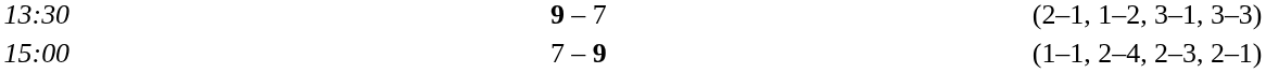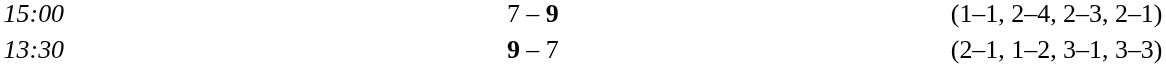 <table style="text-align:center">
 <tr>
 <th width=100></th>
 <th width=200></th>
 <th width=100></th>
 <th width=200></th>
 </tr>
 <tr>
+<td><em>15:00</em></td>
+<td align=right></td>
+<td>7 – <strong>9</strong></td>
+<td align=left><strong></strong></td>
+<td>(1–1, 2–4, 2–3, 2–1)</td>
+</tr>
+<tr>
 <td><em>13:30</em></td>
 <td align=right><strong></strong></td>
 <td><strong>9</strong> – 7</td>
 <td align=left></td>
 <td>(2–1, 1–2, 3–1, 3–3)</td>
 </tr>
-<tr>
-<td><em>15:00</em></td>
-<td align=right></td>
-<td>7 – <strong>9</strong></td>
-<td align=left><strong></strong></td>
-<td>(1–1, 2–4, 2–3, 2–1)</td>
-</tr>
 </table>
